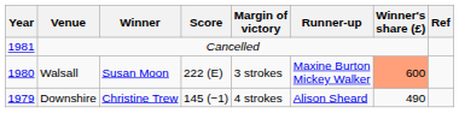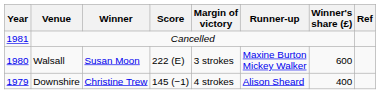 <table class=wikitable style="font-size:95%">
 <tr>
 <th>Year</th>
 <th>Venue</th>
 <th>Winner</th>
 <th>Score</th>
 <th>Margin of<br>victory</th>
 <th>Runner-up</th>
 <th>Winner's<br>share (£)</th>
 <th>Ref</th>
 </tr>
 <tr>
 <td><a href='#'>1981</a></td>
 <td colspan=6 align=center><em>Cancelled</em></td>
 <td></td>
 </tr>
 <tr>
 <td><a href='#'>1980</a></td>
 <td>Walsall</td>
 <td> <a href='#'>Susan Moon</a></td>
 <td>222 (E)</td>
 <td>3 strokes</td>
 <td> <a href='#'>Maxine Burton</a> <br> <a href='#'>Mickey Walker</a></td>
-<td align=right style="background: lightsalmon;">600</td>
+<td align=right>600</td>
 <td></td>
 </tr>
 <tr>
 <td><a href='#'>1979</a></td>
 <td>Downshire</td>
 <td> <a href='#'>Christine Trew</a></td>
 <td>145 (−1)</td>
 <td>4 strokes</td>
 <td> <a href='#'>Alison Sheard</a></td>
-<td align=right>490</td>
+<td align=right>400</td>
 <td></td>
 </tr>
 </table>
